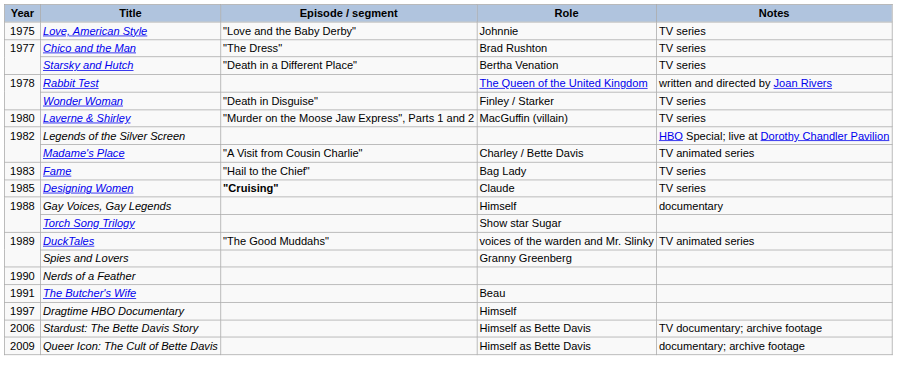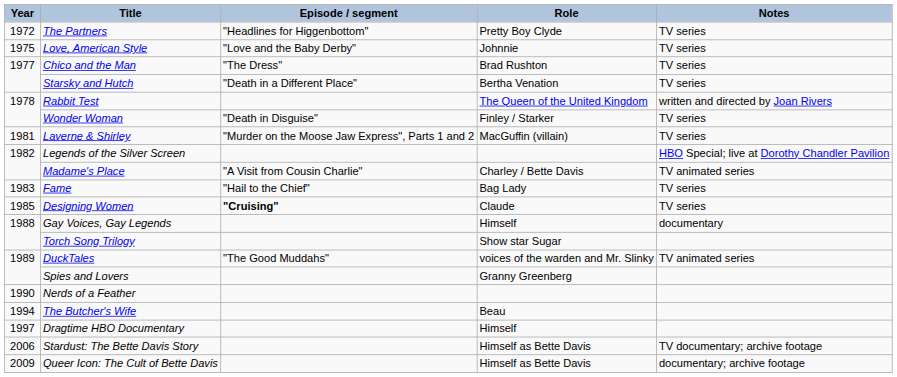 <table class="wikitable" style="font-size:90%;">
 <tr>
 <th style="background:#B0C4DE;" width="40">Year</th>
 <th style="background:#B0C4DE;">Title</th>
 <th style="background:#B0C4DE;">Episode / segment</th>
 <th style="background:#B0C4DE;">Role</th>
 <th style="background:#B0C4DE;">Notes</th>
+</tr>
+<tr valign="top">
+<td align="center">1972</td>
+<td><em><a href='#'>The Partners</a></em></td>
+<td>"Headlines for Higgenbottom"</td>
+<td>Pretty Boy Clyde</td>
+<td>TV series</td>
 </tr>
 <tr valign="top">
 <td align="center">1975</td>
 <td><em><a href='#'>Love, American Style</a></em></td>
 <td>"Love and the Baby Derby"</td>
 <td>Johnnie</td>
 <td>TV series</td>
 </tr>
 <tr valign="top">
 <td rowspan="2" align="center">1977</td>
 <td><em><a href='#'>Chico and the Man</a></em></td>
 <td>"The Dress"</td>
 <td>Brad Rushton</td>
 <td>TV series</td>
 </tr>
 <tr valign="top">
 <td><em><a href='#'>Starsky and Hutch</a></em></td>
 <td>"Death in a Different Place"</td>
 <td>Bertha Venation</td>
 <td>TV series</td>
 </tr>
 <tr valign="top">
 <td rowspan="2" align="center">1978</td>
 <td><em><a href='#'>Rabbit Test</a></em></td>
 <td></td>
 <td><a href='#'>The Queen of the United Kingdom</a></td>
 <td>written and directed by <a href='#'>Joan Rivers</a></td>
 </tr>
 <tr valign="top">
 <td><em><a href='#'>Wonder Woman</a></em></td>
 <td>"Death in Disguise"</td>
 <td>Finley / Starker</td>
 <td>TV series</td>
 </tr>
 <tr valign="top">
-<td align="center">1980</td>
+<td align="center">1981</td>
 <td><em><a href='#'>Laverne & Shirley</a></em></td>
 <td>"Murder on the Moose Jaw Express", Parts 1 and 2</td>
 <td>MacGuffin (villain)</td>
 <td>TV series</td>
 </tr>
 <tr valign="top">
 <td rowspan="2" align="center">1982</td>
 <td><em>Legends of the Silver Screen</em></td>
 <td></td>
 <td></td>
 <td><a href='#'>HBO</a> Special; live at <a href='#'>Dorothy Chandler Pavilion</a></td>
 </tr>
 <tr valign="top">
 <td><em><a href='#'>Madame's Place</a></em></td>
 <td>"A Visit from Cousin Charlie"</td>
 <td>Charley / Bette Davis</td>
 <td>TV animated series</td>
 </tr>
 <tr valign="top">
 <td align="center">1983</td>
 <td><em><a href='#'>Fame</a></em></td>
 <td>"Hail to the Chief"</td>
 <td>Bag Lady</td>
 <td>TV series</td>
 </tr>
 <tr valign="top">
 <td align="center">1985</td>
 <td><em><a href='#'>Designing Women</a></em></td>
 <td><strong>"Cruising"</strong></td>
 <td>Claude</td>
 <td>TV series</td>
 </tr>
 <tr valign="top">
 <td rowspan="2" align="center">1988</td>
 <td><em>Gay Voices, Gay Legends</em></td>
 <td></td>
 <td>Himself</td>
 <td>documentary</td>
 </tr>
 <tr valign="top">
 <td><em><a href='#'>Torch Song Trilogy</a></em></td>
 <td></td>
 <td>Show star Sugar</td>
 <td></td>
 </tr>
 <tr valign="top">
 <td rowspan="2" align="center">1989</td>
 <td><em><a href='#'>DuckTales</a></em></td>
 <td>"The Good Muddahs"</td>
 <td>voices of the warden and Mr. Slinky</td>
 <td>TV animated series</td>
 </tr>
 <tr valign="top">
 <td><em>Spies and Lovers</em></td>
 <td></td>
 <td>Granny Greenberg</td>
 <td></td>
 </tr>
 <tr valign="top">
 <td align="center">1990</td>
 <td><em>Nerds of a Feather</em></td>
 <td></td>
 <td></td>
 <td></td>
 </tr>
 <tr valign="top">
-<td align="center">1991</td>
+<td align="center">1994</td>
 <td><em><a href='#'>The Butcher's Wife</a></em></td>
 <td></td>
 <td>Beau</td>
 <td></td>
 </tr>
 <tr valign="top">
 <td align="center">1997</td>
 <td><em>Dragtime HBO Documentary</em></td>
 <td></td>
 <td>Himself</td>
 <td></td>
 </tr>
 <tr valign="top">
 <td align="center">2006</td>
 <td><em>Stardust: The Bette Davis Story</em></td>
 <td></td>
 <td>Himself as Bette Davis</td>
 <td>TV documentary; archive footage</td>
 </tr>
 <tr valign="top">
 <td align="center">2009</td>
 <td><em>Queer Icon: The Cult of Bette Davis</em></td>
 <td></td>
 <td>Himself as Bette Davis</td>
 <td>documentary; archive footage</td>
 </tr>
 </table>
